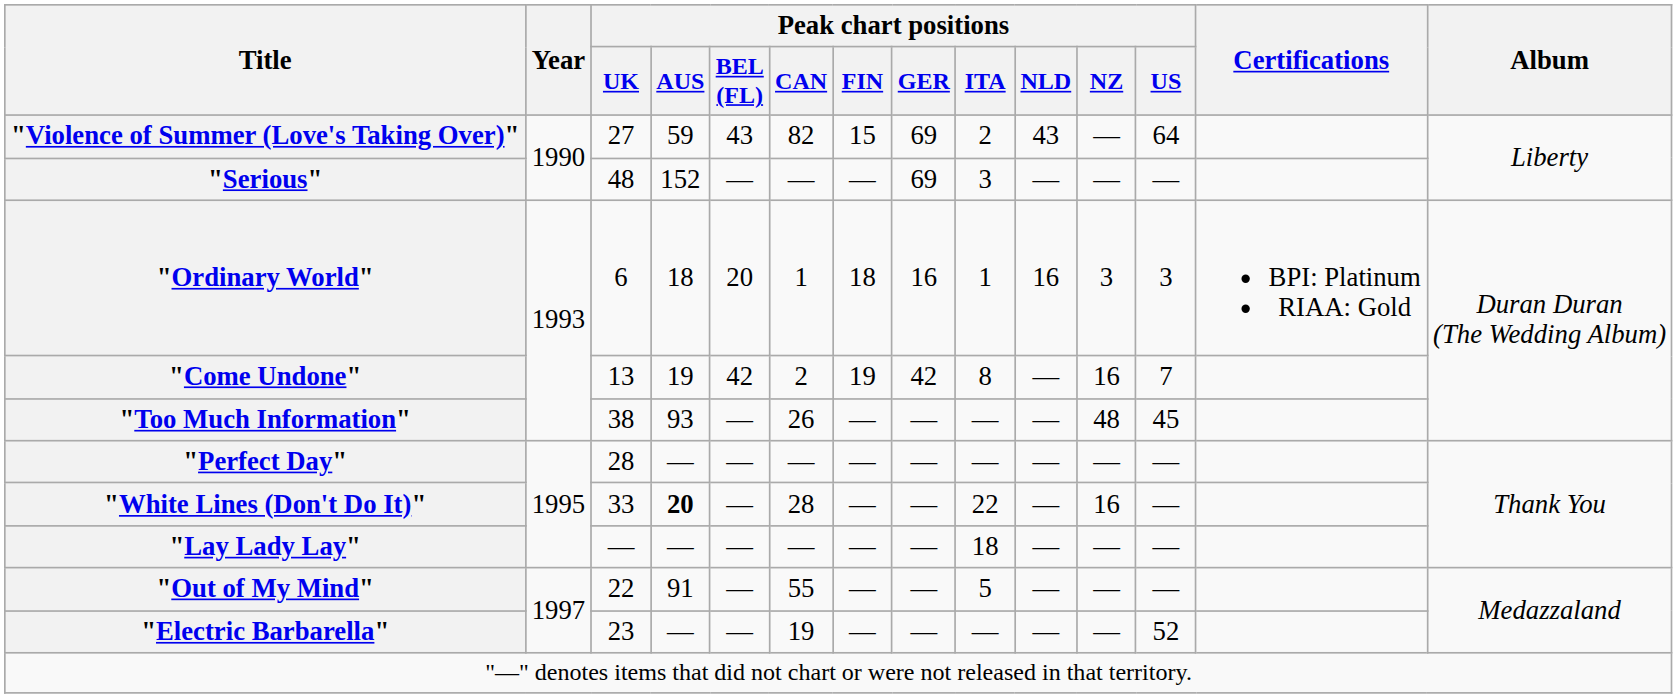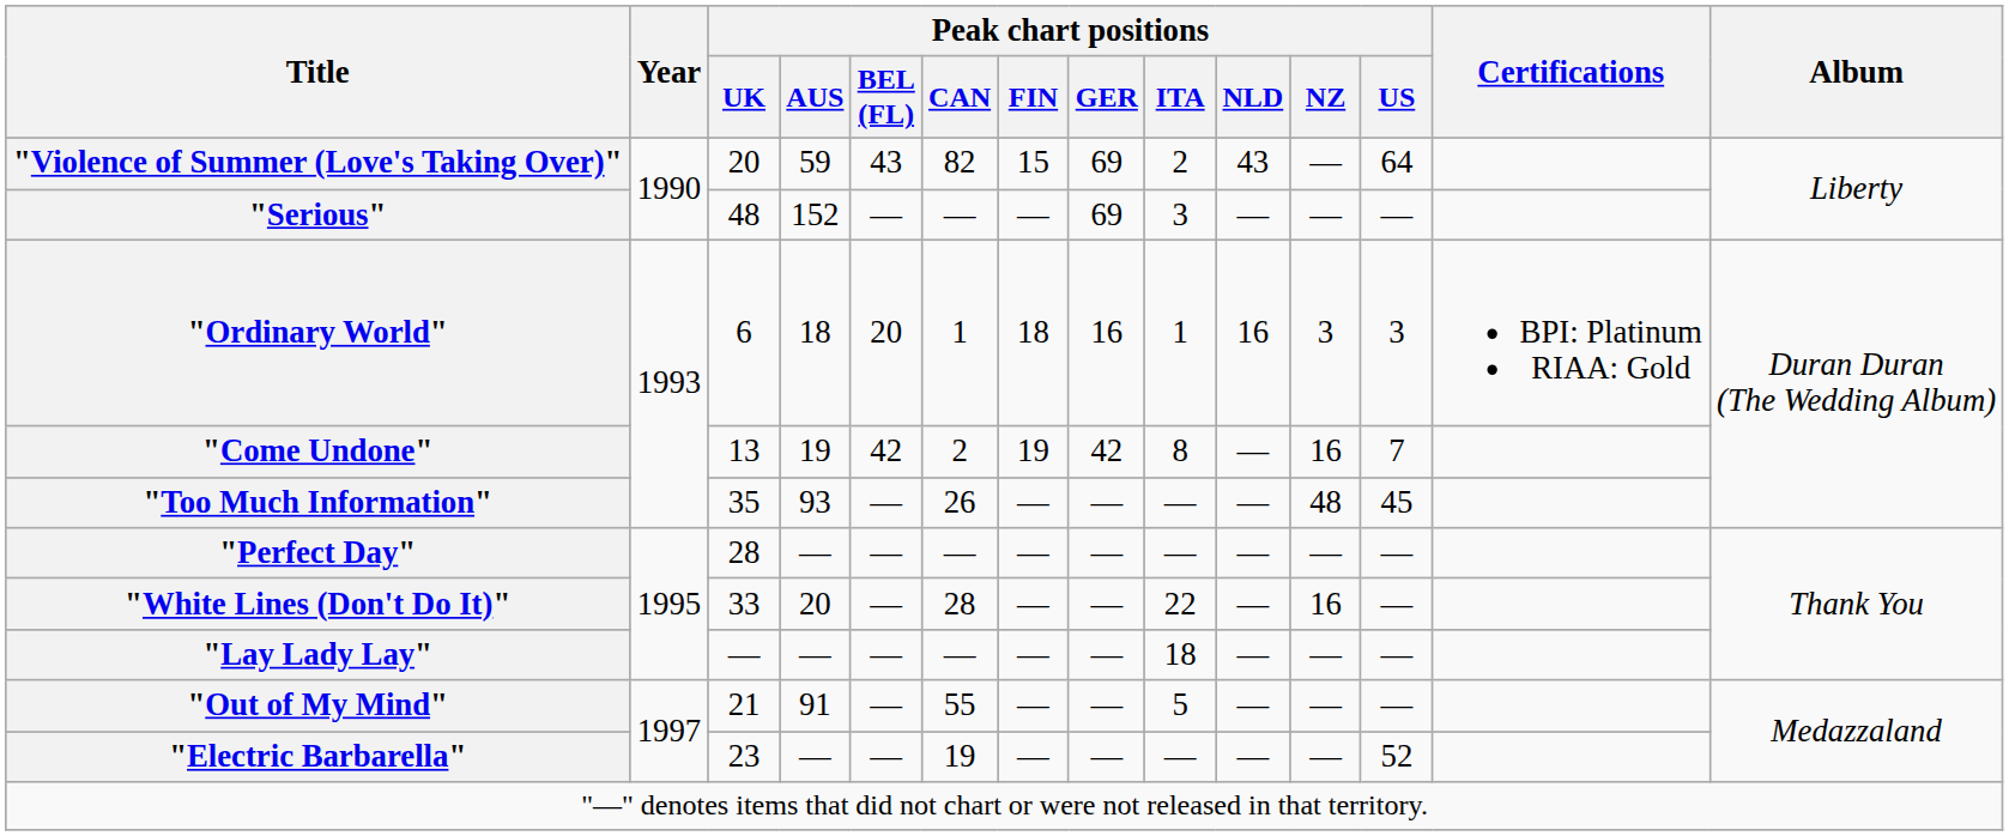 <table class="wikitable plainrowheaders" style="text-align:center;">
 <tr>
 <th scope="col" rowspan="2">Title</th>
 <th scope="col" rowspan="2">Year</th>
 <th scope="col" colspan="10">Peak chart positions</th>
 <th scope="col" rowspan="2"><a href='#'>Certifications</a></th>
 <th scope="col" rowspan="2">Album</th>
 </tr>
 <tr>
 <th scope="col" style="width:2em;font-size:90%;"><a href='#'>UK</a><br></th>
 <th scope="col" style="width:2em;font-size:90%;"><a href='#'>AUS</a><br></th>
 <th scope="col" style="width:2em;font-size:90%;"><a href='#'>BEL<br>(FL)</a><br></th>
 <th scope="col" style="width:2em;font-size:90%;"><a href='#'>CAN</a><br></th>
 <th scope="col" style="width:2em;font-size:90%;"><a href='#'>FIN</a><br></th>
 <th scope="col" style="width:2em;font-size:90%;"><a href='#'>GER</a><br></th>
 <th scope="col" style="width:2em;font-size:90%;"><a href='#'>ITA</a><br></th>
 <th scope="col" style="width:2em;font-size:90%;"><a href='#'>NLD</a><br></th>
 <th scope="col" style="width:2em;font-size:90%;"><a href='#'>NZ</a><br></th>
 <th scope="col" style="width:2em;font-size:90%;"><a href='#'>US</a><br></th>
 </tr>
 <tr>
 <th scope="row">"<a href='#'>Violence of Summer (Love's Taking Over)</a>"</th>
 <td rowspan="2">1990</td>
-<td>27</td>
+<td>20</td>
 <td>59</td>
 <td>43</td>
 <td>82</td>
 <td>15</td>
 <td>69</td>
 <td>2</td>
 <td>43</td>
 <td>—</td>
 <td>64</td>
 <td></td>
 <td rowspan="2"><em>Liberty</em></td>
 </tr>
 <tr>
 <th scope="row">"<a href='#'>Serious</a>"</th>
 <td>48</td>
 <td>152</td>
 <td>—</td>
 <td>—</td>
 <td>—</td>
 <td>69</td>
 <td>3</td>
 <td>—</td>
 <td>—</td>
 <td>—</td>
 <td></td>
 </tr>
 <tr>
 <th scope="row">"<a href='#'>Ordinary World</a>"</th>
 <td rowspan="3">1993</td>
 <td>6</td>
 <td>18</td>
 <td>20</td>
 <td>1</td>
 <td>18</td>
 <td>16</td>
 <td>1</td>
 <td>16</td>
 <td>3</td>
 <td>3</td>
 <td><br><ul><li>BPI: Platinum</li><li>RIAA: Gold</li></ul></td>
 <td rowspan="3"><em>Duran Duran<br>(The Wedding Album)</em></td>
 </tr>
 <tr>
 <th scope="row">"<a href='#'>Come Undone</a>"</th>
 <td>13</td>
 <td>19</td>
 <td>42</td>
 <td>2</td>
 <td>19</td>
 <td>42</td>
 <td>8</td>
 <td>—</td>
 <td>16</td>
 <td>7</td>
 <td></td>
 </tr>
 <tr>
 <th scope="row">"<a href='#'>Too Much Information</a>"</th>
-<td>38</td>
+<td>35</td>
 <td>93</td>
 <td>—</td>
 <td>26</td>
 <td>—</td>
 <td>—</td>
 <td>—</td>
 <td>—</td>
 <td>48</td>
 <td>45</td>
 <td></td>
 </tr>
 <tr>
 <th scope="row">"<a href='#'>Perfect Day</a>"</th>
 <td rowspan="3">1995</td>
 <td>28</td>
 <td>—</td>
 <td>—</td>
 <td>—</td>
 <td>—</td>
 <td>—</td>
 <td>—</td>
 <td>—</td>
 <td>—</td>
 <td>—</td>
 <td></td>
 <td rowspan="3"><em>Thank You</em></td>
 </tr>
 <tr>
 <th scope="row">"<a href='#'>White Lines (Don't Do It)</a>"</th>
 <td>33</td>
-<td><strong>20</strong></td>
+<td>20</td>
 <td>—</td>
 <td>28</td>
 <td>—</td>
 <td>—</td>
 <td>22</td>
 <td>—</td>
 <td>16</td>
 <td>—</td>
 <td></td>
 </tr>
 <tr>
 <th scope="row">"<a href='#'>Lay Lady Lay</a>"</th>
 <td>—</td>
 <td>—</td>
 <td>—</td>
 <td>—</td>
 <td>—</td>
 <td>—</td>
 <td>18</td>
 <td>—</td>
 <td>—</td>
 <td>—</td>
 <td></td>
 </tr>
 <tr>
 <th scope="row">"<a href='#'>Out of My Mind</a>"</th>
 <td rowspan="2">1997</td>
-<td>22</td>
+<td>21</td>
 <td>91</td>
 <td>—</td>
 <td>55</td>
 <td>—</td>
 <td>—</td>
 <td>5</td>
 <td>—</td>
 <td>—</td>
 <td>—</td>
 <td></td>
 <td rowspan="2"><em>Medazzaland</em></td>
 </tr>
 <tr>
 <th scope="row">"<a href='#'>Electric Barbarella</a>"</th>
 <td>23</td>
 <td>—</td>
 <td>—</td>
 <td>19</td>
 <td>—</td>
 <td>—</td>
 <td>—</td>
 <td>—</td>
 <td>—</td>
 <td>52</td>
 <td></td>
 </tr>
 <tr>
 <td colspan="15" style="font-size:90%">"—" denotes items that did not chart or were not released in that territory.</td>
 </tr>
 </table>
